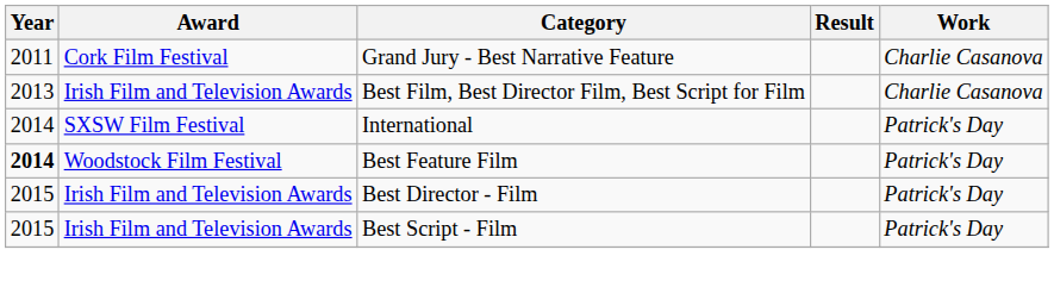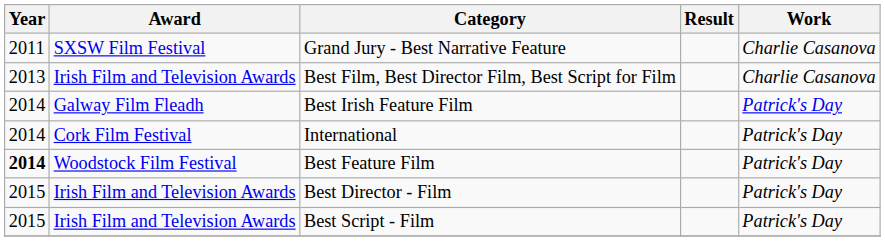 <table class="wikitable sortable">
 <tr>
 <th>Year</th>
 <th>Award</th>
 <th>Category</th>
 <th>Result</th>
 <th>Work</th>
 </tr>
 <tr>
 <td>2011</td>
-<td><a href='#'>Cork Film Festival</a></td>
+<td><a href='#'>SXSW Film Festival</a></td>
 <td>Grand Jury - Best Narrative Feature</td>
 <td></td>
 <td><em>Charlie Casanova</em></td>
 </tr>
 <tr>
 <td>2013</td>
 <td><a href='#'>Irish Film and Television Awards</a></td>
 <td>Best Film, Best Director Film, Best Script for Film</td>
 <td></td>
 <td><em>Charlie Casanova</em></td>
 </tr>
 <tr>
 <td>2014</td>
-<td><a href='#'>SXSW Film Festival</a></td>
+<td><a href='#'>Galway Film Fleadh</a></td>
+<td>Best Irish Feature Film</td>
+<td></td>
+<td><em><a href='#'>Patrick's Day</a></em></td>
+</tr>
+<tr>
+<td>2014</td>
+<td><a href='#'>Cork Film Festival</a></td>
 <td>International</td>
 <td></td>
 <td><em>Patrick's Day</em></td>
 </tr>
 <tr>
 <td><strong>2014</strong></td>
 <td><a href='#'>Woodstock Film Festival</a></td>
 <td>Best Feature Film</td>
 <td></td>
 <td><em>Patrick's Day</em></td>
 </tr>
 <tr>
 <td>2015</td>
 <td><a href='#'>Irish Film and Television Awards</a></td>
 <td>Best Director - Film</td>
 <td></td>
 <td><em>Patrick's Day</em></td>
 </tr>
 <tr>
 <td>2015</td>
 <td><a href='#'>Irish Film and Television Awards</a></td>
 <td>Best Script - Film</td>
 <td></td>
 <td><em>Patrick's Day</em></td>
 </tr>
 <tr>
 </tr>
 </table>
